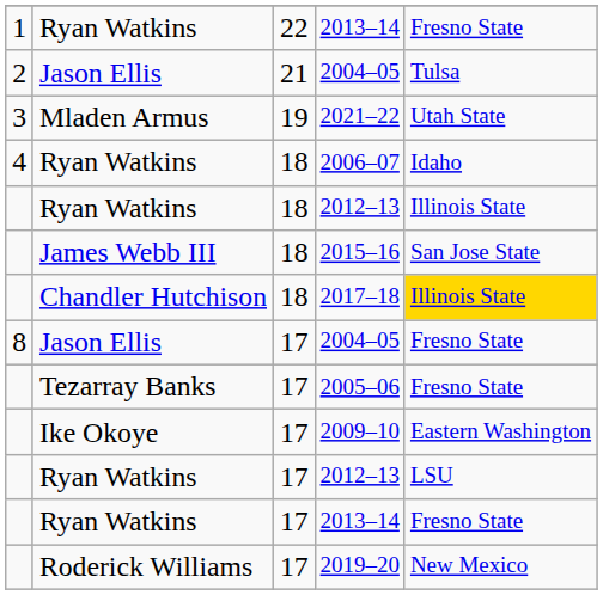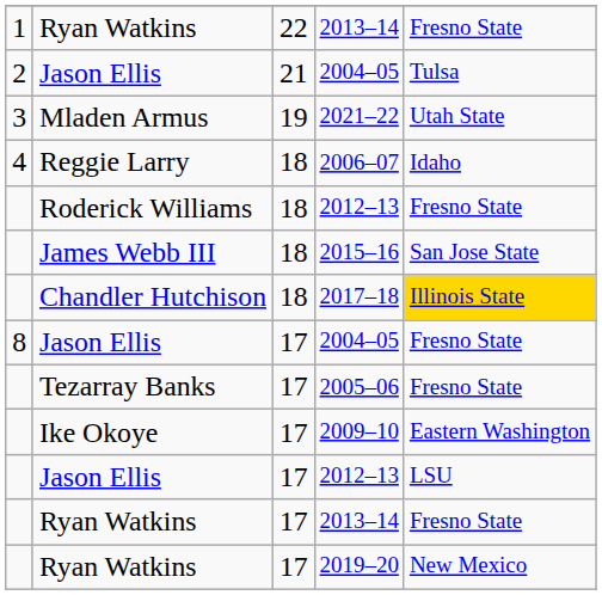 <table class="wikitable">
 <tr>
 </tr>
 <tr>
 <td>1</td>
 <td>Ryan Watkins</td>
 <td>22</td>
 <td style="font-size:80%;"><a href='#'>2013–14</a></td>
 <td style="font-size:80%;"><a href='#'>Fresno State</a></td>
 </tr>
 <tr>
 <td>2</td>
 <td><a href='#'>Jason Ellis</a></td>
 <td>21</td>
 <td style="font-size:80%;"><a href='#'>2004–05</a></td>
 <td style="font-size:80%;"><a href='#'>Tulsa</a></td>
 </tr>
 <tr>
 <td>3</td>
 <td>Mladen Armus</td>
 <td>19</td>
 <td style="font-size:80%;"><a href='#'>2021–22</a></td>
 <td style="font-size:80%;"><a href='#'>Utah State</a></td>
 </tr>
 <tr>
 <td>4</td>
-<td>Ryan Watkins</td>
+<td>Reggie Larry</td>
 <td>18</td>
 <td style="font-size:80%;"><a href='#'>2006–07</a></td>
 <td style="font-size:80%;"><a href='#'>Idaho</a></td>
 </tr>
 <tr>
 <td></td>
-<td>Ryan Watkins</td>
+<td>Roderick Williams</td>
 <td>18</td>
 <td style="font-size:80%;"><a href='#'>2012–13</a></td>
-<td style="font-size:80%;"><a href='#'>Illinois State</a></td>
+<td style="font-size:80%;"><a href='#'>Fresno State</a></td>
 </tr>
 <tr>
 <td></td>
 <td><a href='#'>James Webb III</a></td>
 <td>18</td>
 <td style="font-size:80%;"><a href='#'>2015–16</a></td>
 <td style="font-size:80%;"><a href='#'>San Jose State</a></td>
 </tr>
 <tr>
 <td></td>
 <td><a href='#'>Chandler Hutchison</a></td>
 <td>18</td>
 <td style="font-size:80%;"><a href='#'>2017–18</a></td>
 <td style="background: gold; font-size:80%;"><a href='#'>Illinois State</a></td>
 </tr>
 <tr>
 <td>8</td>
 <td><a href='#'>Jason Ellis</a></td>
 <td>17</td>
 <td style="font-size:80%;"><a href='#'>2004–05</a></td>
 <td style="font-size:80%;"><a href='#'>Fresno State</a></td>
 </tr>
 <tr>
 <td></td>
 <td>Tezarray Banks</td>
 <td>17</td>
 <td style="font-size:80%;"><a href='#'>2005–06</a></td>
 <td style="font-size:80%;"><a href='#'>Fresno State</a></td>
 </tr>
 <tr>
 <td></td>
 <td>Ike Okoye</td>
 <td>17</td>
 <td style="font-size:80%;"><a href='#'>2009–10</a></td>
 <td style="font-size:80%;"><a href='#'>Eastern Washington</a></td>
 </tr>
 <tr>
 <td></td>
-<td>Ryan Watkins</td>
+<td><a href='#'>Jason Ellis</a></td>
 <td>17</td>
 <td style="font-size:80%;"><a href='#'>2012–13</a></td>
 <td style="font-size:80%;"><a href='#'>LSU</a></td>
 </tr>
 <tr>
 <td></td>
 <td>Ryan Watkins</td>
 <td>17</td>
 <td style="font-size:80%;"><a href='#'>2013–14</a></td>
 <td style="font-size:80%;"><a href='#'>Fresno State</a></td>
 </tr>
 <tr>
 <td></td>
-<td>Roderick Williams</td>
+<td>Ryan Watkins</td>
 <td>17</td>
 <td style="font-size:80%;"><a href='#'>2019–20</a></td>
 <td style="font-size:80%;"><a href='#'>New Mexico</a></td>
 </tr>
 </table>
